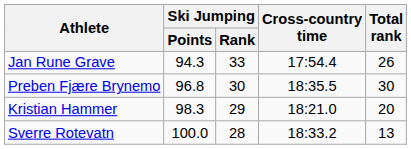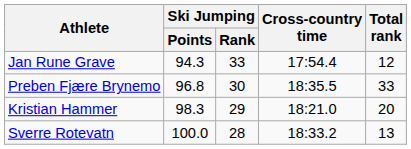 <table class="wikitable" style="font-size:90%">
 <tr>
 <th rowspan="2">Athlete</th>
 <th colspan="2">Ski Jumping</th>
 <th rowspan="2">Cross-country <br> time</th>
 <th rowspan="2">Total <br> rank</th>
 </tr>
 <tr>
 <th>Points</th>
 <th>Rank</th>
 </tr>
 <tr>
 <td><a href='#'>Jan Rune Grave</a></td>
 <td align="center">94.3</td>
 <td align="center">33</td>
 <td align="center">17:54.4</td>
-<td align="center">26</td>
+<td align="center">12</td>
 </tr>
 <tr>
 <td><a href='#'>Preben Fjære Brynemo</a></td>
 <td align="center">96.8</td>
 <td align="center">30</td>
 <td align="center">18:35.5</td>
-<td align="center">30</td>
+<td align="center">33</td>
 </tr>
 <tr>
 <td><a href='#'>Kristian Hammer</a></td>
 <td align="center">98.3</td>
 <td align="center">29</td>
 <td align="center">18:21.0</td>
 <td align="center">20</td>
 </tr>
 <tr>
 <td><a href='#'>Sverre Rotevatn</a></td>
 <td align="center">100.0</td>
 <td align="center">28</td>
 <td align="center">18:33.2</td>
 <td align="center">13</td>
 </tr>
 </table>
